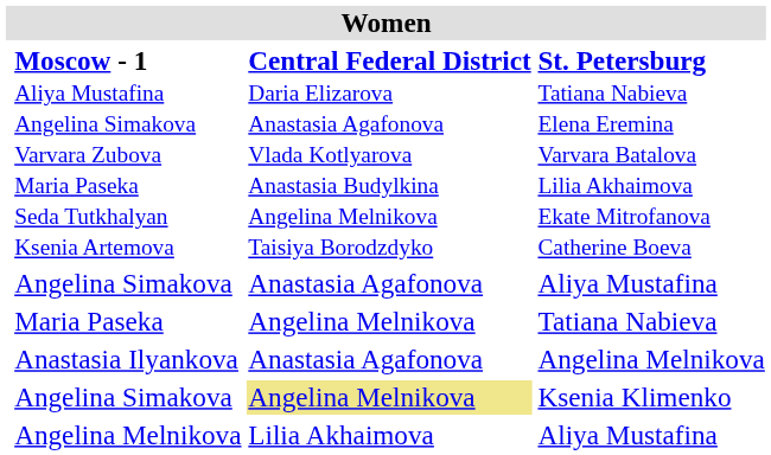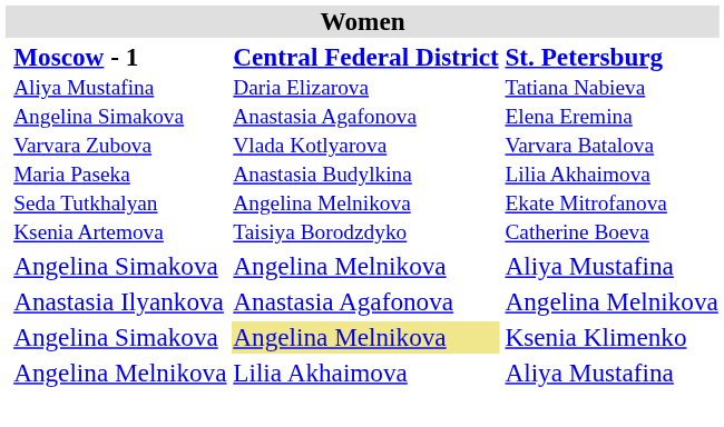 <table>
 <tr bgcolor="DFDFDF">
 <td colspan="4" align="center"><strong>Women</strong></td>
 </tr>
 <tr>
 <td></td>
 <td><strong><a href='#'>Moscow</a> - 1</strong><br><small><a href='#'>Aliya Mustafina</a><br><a href='#'>Angelina Simakova</a><br><a href='#'>Varvara Zubova</a><br><a href='#'>Maria Paseka</a><br><a href='#'>Seda Tutkhalyan</a><br><a href='#'>Ksenia Artemova</a></small></td>
 <td><strong><a href='#'>Central Federal District</a></strong><br><small><a href='#'>Daria Elizarova</a><br><a href='#'>Anastasia Agafonova</a><br><a href='#'>Vlada Kotlyarova</a><br><a href='#'>Anastasia Budylkina</a><br><a href='#'>Angelina Melnikova</a><br><a href='#'>Taisiya Borodzdyko</a><br></small></td>
 <td><strong><a href='#'>St. Petersburg</a></strong><br><small><a href='#'>Tatiana Nabieva</a><br><a href='#'>Elena Eremina</a><br><a href='#'>Varvara Batalova</a><br><a href='#'>Lilia Akhaimova</a><br><a href='#'>Ekate Mitrofanova</a><br><a href='#'>Catherine Boeva</a><br></small></td>
 </tr>
 <tr>
 <td><br></td>
 <td><a href='#'>Angelina Simakova</a></td>
-<td><a href='#'>Anastasia Agafonova</a></td>
+<td><a href='#'>Angelina Melnikova</a></td>
 <td><a href='#'>Aliya Mustafina</a></td>
-</tr>
-<tr>
-<td><br></td>
-<td><a href='#'>Maria Paseka</a></td>
-<td><a href='#'>Angelina Melnikova</a></td>
-<td><a href='#'>Tatiana Nabieva</a></td>
 </tr>
 <tr>
 <td><br></td>
 <td><a href='#'>Anastasia Ilyankova</a></td>
 <td><a href='#'>Anastasia Agafonova</a></td>
 <td><a href='#'>Angelina Melnikova</a></td>
 </tr>
 <tr>
 <td><br></td>
 <td><a href='#'>Angelina Simakova</a></td>
 <td style="background: khaki;"><a href='#'>Angelina Melnikova</a></td>
 <td><a href='#'>Ksenia Klimenko</a></td>
 </tr>
 <tr>
 <td><br></td>
 <td><a href='#'>Angelina Melnikova</a></td>
 <td><a href='#'>Lilia Akhaimova</a></td>
 <td><a href='#'>Aliya Mustafina</a></td>
 </tr>
 </table>
